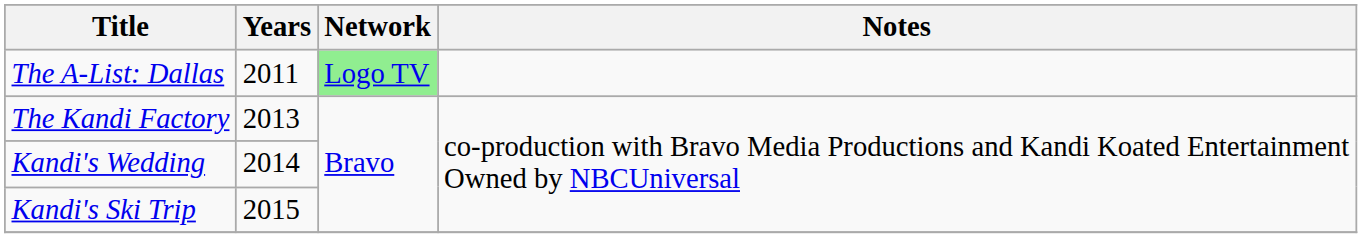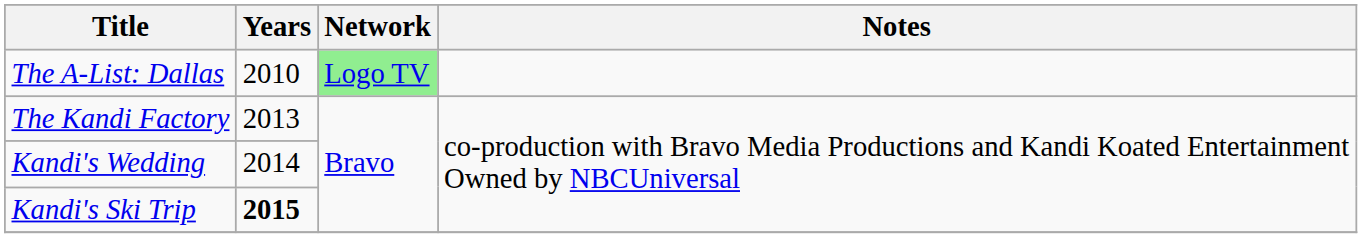 <table class="wikitable sortable">
 <tr>
 <th>Title</th>
 <th>Years</th>
 <th>Network</th>
 <th>Notes</th>
 </tr>
 <tr>
 <td><em><a href='#'>The A-List: Dallas</a></em></td>
-<td>2011</td>
+<td>2010</td>
 <td style="background: lightgreen;"><a href='#'>Logo TV</a></td>
 <td></td>
 </tr>
 <tr>
 <td><em><a href='#'>The Kandi Factory</a></em></td>
 <td>2013</td>
 <td rowspan="3"><a href='#'>Bravo</a></td>
 <td rowspan="3">co-production with Bravo Media Productions and Kandi Koated Entertainment<br>Owned by <a href='#'>NBCUniversal</a></td>
 </tr>
 <tr>
 <td><em><a href='#'>Kandi's Wedding</a></em></td>
 <td>2014</td>
 </tr>
 <tr>
 <td><em><a href='#'>Kandi's Ski Trip</a></em></td>
-<td>2015</td>
+<td><strong>2015</strong></td>
 </tr>
 <tr>
 </tr>
 </table>
